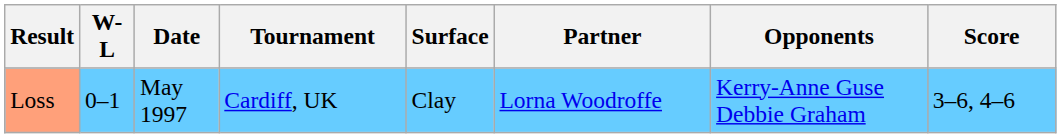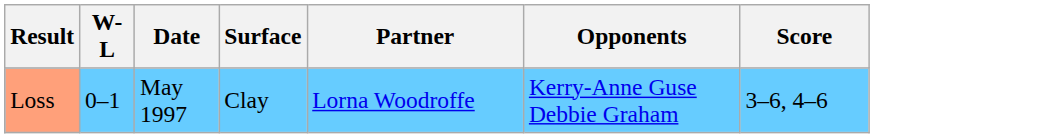 <table class="sortable wikitable">
 <tr>
 <th>Result</th>
 <th style="width:30px"  class="unsortable">W-L</th>
 <th style="width:50px">Date</th>
-<th style="width:120px">Tournament</th>
 <th style="width:50px">Surface</th>
 <th style="width:140px">Partner</th>
 <th style="width:140px">Opponents</th>
 <th style="width:80px" class="unsortable">Score</th>
 </tr>
 <tr style="background:#6cf;">
 <td style="background:#ffa07a;">Loss</td>
 <td>0–1</td>
 <td>May 1997</td>
-<td><a href='#'>Cardiff</a>, UK</td>
 <td>Clay</td>
 <td> <a href='#'>Lorna Woodroffe</a></td>
 <td> <a href='#'>Kerry-Anne Guse</a> <br>  <a href='#'>Debbie Graham</a></td>
 <td>3–6, 4–6</td>
 </tr>
 </table>
